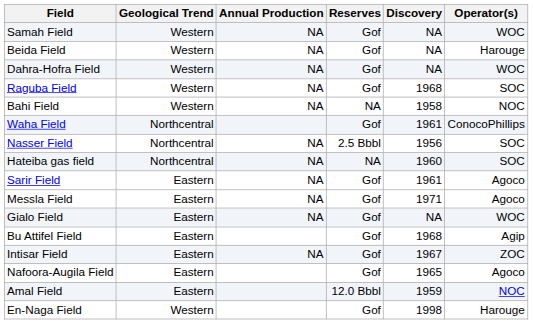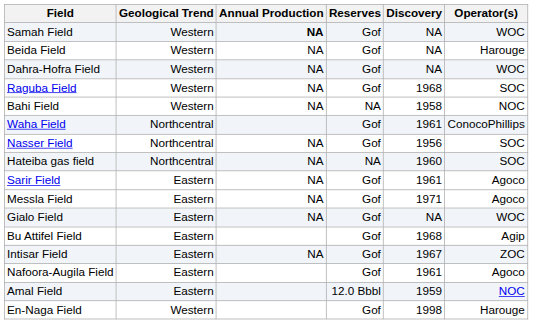 <table class="wikitable">
 <tr>
 <th>Field</th>
 <th>Geological Trend</th>
 <th>Annual Production</th>
 <th>Reserves</th>
 <th>Discovery</th>
 <th>Operator(s)</th>
 </tr>
 <tr bgcolor="f1f5fa" align="right">
 <td align="left">Samah Field</td>
 <td>Western</td>
-<td>NA</td>
+<td><strong>NA</strong></td>
 <td>Gof</td>
 <td>NA</td>
 <td> WOC</td>
 </tr>
 <tr bgcolor="ffffff" align="right">
 <td align="left">Beida Field</td>
 <td>Western</td>
 <td>NA</td>
 <td>Gof</td>
 <td>NA</td>
 <td> Harouge</td>
 </tr>
 <tr bgcolor="f1f5fa" align="right">
 <td align="left">Dahra-Hofra Field</td>
 <td>Western</td>
 <td>NA</td>
 <td>Gof</td>
 <td>NA</td>
 <td> WOC</td>
 </tr>
 <tr bgcolor="ffffff" align="right">
 <td align="left"><a href='#'>Raguba Field</a></td>
 <td>Western</td>
 <td>NA</td>
 <td>Gof</td>
 <td>1968</td>
 <td> SOC</td>
 </tr>
 <tr bgcolor="ffffff" align="right">
 <td align="left">Bahi Field</td>
 <td>Western</td>
 <td>NA</td>
 <td>NA</td>
 <td>1958</td>
 <td> NOC</td>
 </tr>
 <tr bgcolor="f1f5fa" align="right">
 <td align="left"><a href='#'>Waha Field</a></td>
 <td>Northcentral</td>
 <td></td>
 <td>Gof</td>
 <td>1961</td>
 <td> ConocoPhillips</td>
 </tr>
 <tr bgcolor="ffffff" align="right">
 <td align="left"><a href='#'>Nasser Field</a></td>
 <td>Northcentral</td>
 <td>NA</td>
-<td>2.5 Bbbl</td>
+<td>Gof</td>
 <td>1956</td>
 <td> SOC</td>
 </tr>
 <tr bgcolor="f1f5fa" align="right">
 <td align="left">Hateiba gas field</td>
 <td>Northcentral</td>
 <td>NA</td>
 <td>NA</td>
 <td>1960</td>
 <td> SOC</td>
 </tr>
 <tr bgcolor="ffffff" align="right">
 <td align="left"><a href='#'>Sarir Field</a></td>
 <td>Eastern</td>
 <td>NA</td>
 <td>Gof</td>
 <td>1961</td>
 <td> Agoco</td>
 </tr>
 <tr bgcolor="ffffff" align="right">
 <td align="left">Messla Field</td>
 <td>Eastern</td>
 <td>NA</td>
 <td>Gof</td>
 <td>1971</td>
 <td> Agoco</td>
 </tr>
 <tr bgcolor="f1f5fa" align="right">
 <td align="left">Gialo Field</td>
 <td>Eastern</td>
 <td>NA</td>
 <td>Gof</td>
 <td>NA</td>
 <td> WOC</td>
 </tr>
 <tr bgcolor="ffffff" align="right">
 <td align="left">Bu Attifel Field</td>
 <td>Eastern</td>
 <td></td>
 <td>Gof</td>
 <td>1968</td>
 <td> Agip</td>
 </tr>
 <tr bgcolor="f1f5fa" align="right">
 <td align="left">Intisar Field</td>
 <td>Eastern</td>
 <td>NA</td>
 <td>Gof</td>
 <td>1967</td>
 <td> ZOC</td>
 </tr>
 <tr bgcolor="ffffff" align="right">
 <td align="left">Nafoora-Augila Field</td>
 <td>Eastern</td>
 <td></td>
 <td>Gof</td>
-<td>1965</td>
+<td>1961</td>
 <td> Agoco</td>
 </tr>
 <tr bgcolor="f1f5fa" align="right">
 <td align="left">Amal Field</td>
 <td>Eastern</td>
 <td></td>
 <td>12.0 Bbbl</td>
 <td>1959</td>
 <td> <a href='#'>NOC</a></td>
 </tr>
 <tr bgcolor="ffffff" align="right">
 <td align="left">En-Naga Field</td>
 <td>Western</td>
 <td></td>
 <td>Gof</td>
 <td>1998</td>
 <td> Harouge</td>
 </tr>
 </table>
